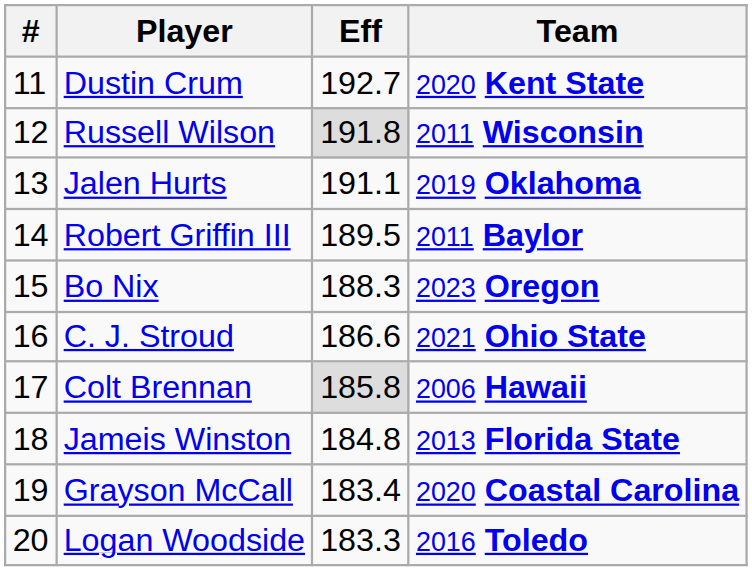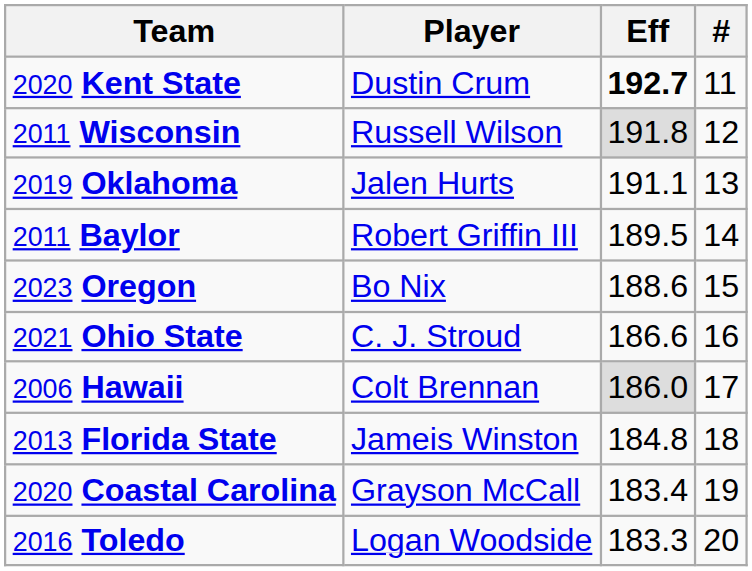 <table class="wikitable" style="font-size:90%; white-space: nowrap;">
 <tr>
-<th>#</th>
+<th>Team</th>
 <th>Player</th>
 <th>Eff</th>
-<th>Team</th>
+<th>#</th>
 </tr>
 <tr>
+<td><small><a href='#'>2020</a></small> <strong><a href='#'>Kent State</a></strong></td>
+<td><a href='#'>Dustin Crum</a></td>
+<td><strong>192.7</strong></td>
 <td>11</td>
-<td><a href='#'>Dustin Crum</a></td>
-<td>192.7</td>
-<td><small><a href='#'>2020</a></small> <strong><a href='#'>Kent State</a></strong></td>
 </tr>
 <tr>
-<td>12</td>
+<td><small><a href='#'>2011</a></small> <strong><a href='#'>Wisconsin</a></strong></td>
 <td><a href='#'>Russell Wilson</a></td>
 <td style="background: #DDDDDD;">191.8</td>
-<td><small><a href='#'>2011</a></small> <strong><a href='#'>Wisconsin</a></strong></td>
+<td>12</td>
 </tr>
 <tr>
-<td>13</td>
+<td><small><a href='#'>2019</a></small> <strong><a href='#'>Oklahoma</a></strong></td>
 <td><a href='#'>Jalen Hurts</a></td>
 <td>191.1</td>
-<td><small><a href='#'>2019</a></small> <strong><a href='#'>Oklahoma</a></strong></td>
+<td>13</td>
 </tr>
 <tr>
-<td>14</td>
+<td><small><a href='#'>2011</a></small> <strong><a href='#'>Baylor</a></strong></td>
 <td><a href='#'>Robert Griffin III</a></td>
 <td>189.5</td>
-<td><small><a href='#'>2011</a></small> <strong><a href='#'>Baylor</a></strong></td>
+<td>14</td>
 </tr>
 <tr>
+<td><small><a href='#'>2023</a></small> <strong><a href='#'>Oregon</a></strong></td>
+<td><a href='#'>Bo Nix</a></td>
+<td>188.6</td>
 <td>15</td>
-<td><a href='#'>Bo Nix</a></td>
-<td>188.3</td>
-<td><small><a href='#'>2023</a></small> <strong><a href='#'>Oregon</a></strong></td>
 </tr>
 <tr>
-<td>16</td>
+<td><small><a href='#'>2021</a></small> <strong><a href='#'>Ohio State</a></strong></td>
 <td><a href='#'>C. J. Stroud</a></td>
 <td>186.6</td>
-<td><small><a href='#'>2021</a></small> <strong><a href='#'>Ohio State</a></strong></td>
+<td>16</td>
 </tr>
 <tr>
+<td><small><a href='#'>2006</a></small> <strong><a href='#'>Hawaii</a></strong></td>
+<td><a href='#'>Colt Brennan</a></td>
+<td style="background: #DDDDDD;">186.0</td>
 <td>17</td>
-<td><a href='#'>Colt Brennan</a></td>
-<td style="background: #DDDDDD;">185.8</td>
-<td><small><a href='#'>2006</a></small> <strong><a href='#'>Hawaii</a></strong></td>
 </tr>
 <tr>
-<td>18</td>
+<td><small><a href='#'>2013</a></small> <strong><a href='#'>Florida State</a></strong></td>
 <td><a href='#'>Jameis Winston</a></td>
 <td>184.8</td>
-<td><small><a href='#'>2013</a></small> <strong><a href='#'>Florida State</a></strong></td>
+<td>18</td>
 </tr>
 <tr>
-<td>19</td>
+<td><small><a href='#'>2020</a></small> <strong><a href='#'>Coastal Carolina</a></strong></td>
 <td><a href='#'>Grayson McCall</a></td>
 <td>183.4</td>
-<td><small><a href='#'>2020</a></small> <strong><a href='#'>Coastal Carolina</a></strong></td>
+<td>19</td>
 </tr>
 <tr>
-<td>20</td>
+<td><small><a href='#'>2016</a></small> <strong><a href='#'>Toledo</a></strong></td>
 <td><a href='#'>Logan Woodside</a></td>
 <td>183.3</td>
-<td><small><a href='#'>2016</a></small> <strong><a href='#'>Toledo</a></strong></td>
+<td>20</td>
 </tr>
 </table>
